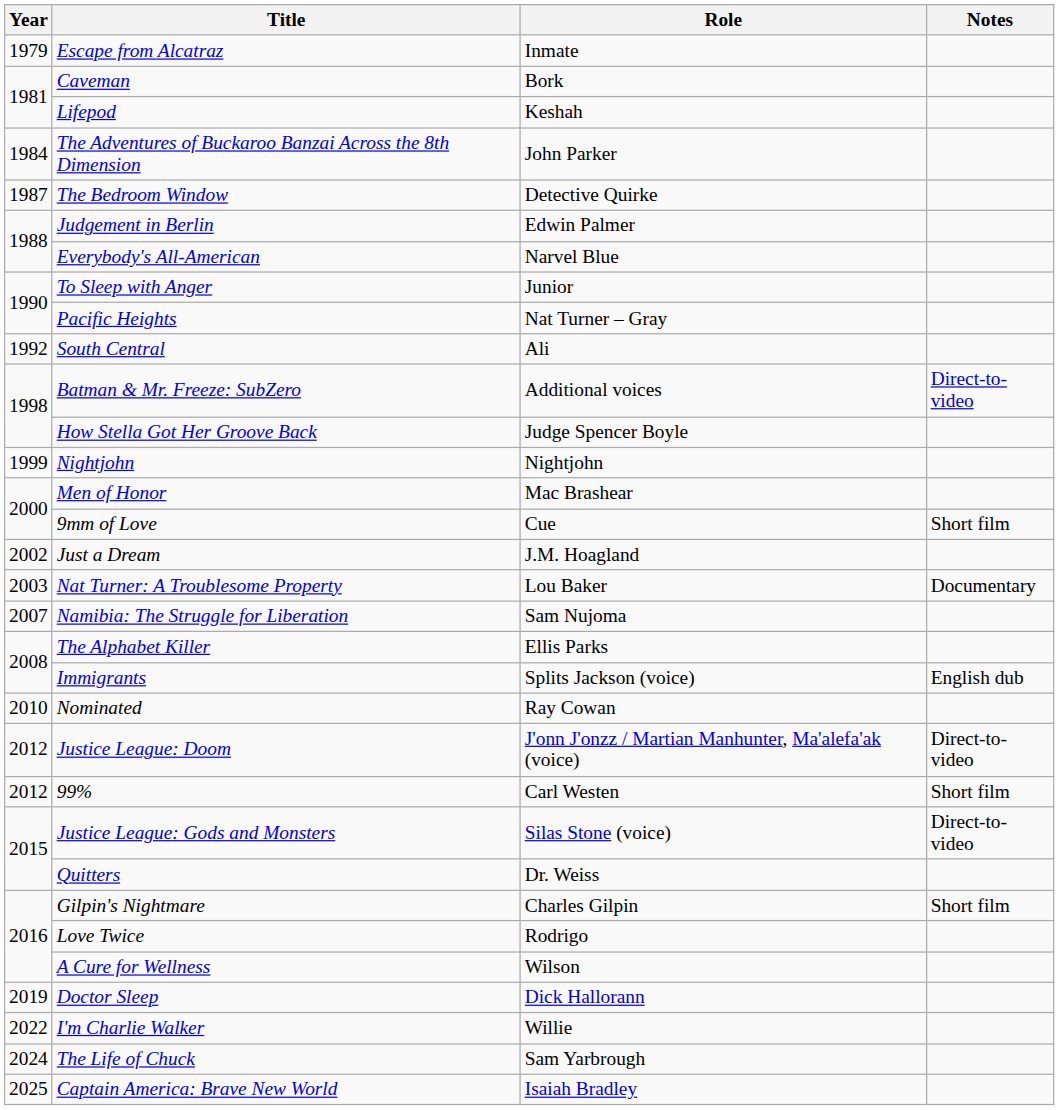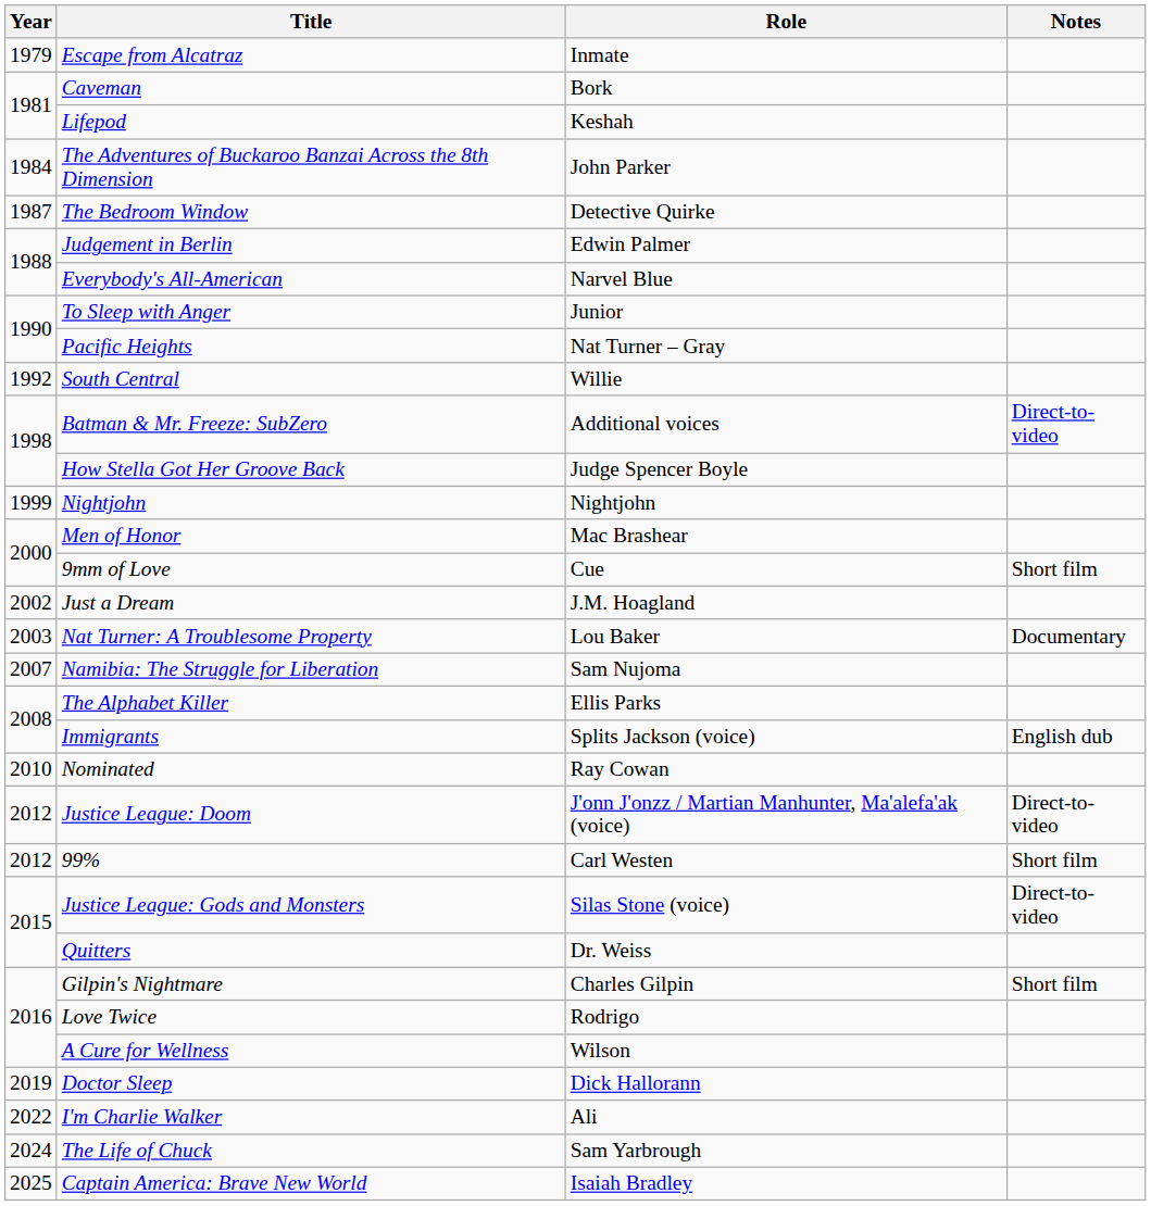 <table class="wikitable plainrowheaders sortable">
 <tr>
 <th scope="col">Year</th>
 <th scope="col">Title</th>
 <th scope="col">Role</th>
 <th scope="col" class="unsortable">Notes</th>
 </tr>
 <tr>
 <td>1979</td>
 <td><a href='#'><em>Escape from Alcatraz</em></a></td>
 <td>Inmate</td>
 <td></td>
 </tr>
 <tr>
 <td rowspan="2">1981</td>
 <td><a href='#'><em>Caveman</em></a></td>
 <td>Bork</td>
 <td></td>
 </tr>
 <tr>
 <td><a href='#'><em>Lifepod</em></a></td>
 <td>Keshah</td>
 <td></td>
 </tr>
 <tr>
 <td>1984</td>
 <td><em><a href='#'>The Adventures of Buckaroo Banzai Across the 8th Dimension</a></em></td>
 <td>John Parker</td>
 <td></td>
 </tr>
 <tr>
 <td>1987</td>
 <td><a href='#'><em>The Bedroom Window</em></a></td>
 <td>Detective Quirke</td>
 <td></td>
 </tr>
 <tr>
 <td rowspan="2">1988</td>
 <td><a href='#'><em>Judgement in Berlin</em></a></td>
 <td>Edwin Palmer</td>
 <td></td>
 </tr>
 <tr>
 <td><a href='#'><em>Everybody's All-American</em></a></td>
 <td>Narvel Blue</td>
 <td></td>
 </tr>
 <tr>
 <td rowspan="2">1990</td>
 <td><em><a href='#'>To Sleep with Anger</a></em></td>
 <td>Junior</td>
 <td></td>
 </tr>
 <tr>
 <td><a href='#'><em>Pacific Heights</em></a></td>
 <td>Nat Turner – Gray</td>
 <td></td>
 </tr>
 <tr>
 <td>1992</td>
 <td><a href='#'><em>South Central</em></a></td>
-<td>Ali</td>
+<td>Willie</td>
 <td></td>
 </tr>
 <tr>
 <td rowspan="2">1998</td>
 <td><em><a href='#'>Batman & Mr. Freeze: SubZero</a></em></td>
 <td>Additional voices</td>
 <td><a href='#'>Direct-to-video</a></td>
 </tr>
 <tr>
 <td><em><a href='#'>How Stella Got Her Groove Back</a></em></td>
 <td>Judge Spencer Boyle</td>
 <td></td>
 </tr>
 <tr>
 <td>1999</td>
 <td><em><a href='#'>Nightjohn</a></em></td>
 <td>Nightjohn</td>
 <td></td>
 </tr>
 <tr>
 <td rowspan="2">2000</td>
 <td><em><a href='#'>Men of Honor</a></em></td>
 <td>Mac Brashear</td>
 <td></td>
 </tr>
 <tr>
 <td><em>9mm of Love</em></td>
 <td>Cue</td>
 <td>Short film</td>
 </tr>
 <tr>
 <td>2002</td>
 <td><em>Just a Dream</em></td>
 <td>J.M. Hoagland</td>
 <td></td>
 </tr>
 <tr>
 <td>2003</td>
 <td><em><a href='#'>Nat Turner: A Troublesome Property</a></em></td>
 <td>Lou Baker</td>
 <td>Documentary</td>
 </tr>
 <tr>
 <td>2007</td>
 <td><em><a href='#'>Namibia: The Struggle for Liberation</a></em></td>
 <td>Sam Nujoma</td>
 <td></td>
 </tr>
 <tr>
 <td rowspan="2">2008</td>
 <td><em><a href='#'>The Alphabet Killer</a></em></td>
 <td>Ellis Parks</td>
 <td></td>
 </tr>
 <tr>
 <td><a href='#'><em>Immigrants</em></a></td>
 <td>Splits Jackson (voice)</td>
 <td>English dub</td>
 </tr>
 <tr>
 <td>2010</td>
 <td><em>Nominated</em></td>
 <td>Ray Cowan</td>
 <td></td>
 </tr>
 <tr>
 <td>2012</td>
 <td><em><a href='#'>Justice League: Doom</a></em></td>
 <td><a href='#'>J'onn J'onzz / Martian Manhunter</a>, <a href='#'>Ma'alefa'ak</a> (voice)</td>
 <td>Direct-to-video</td>
 </tr>
 <tr>
 <td>2012</td>
 <td><em>99%</em></td>
 <td>Carl Westen</td>
 <td>Short film</td>
 </tr>
 <tr>
 <td rowspan="2">2015</td>
 <td><em><a href='#'>Justice League: Gods and Monsters</a></em></td>
 <td><a href='#'>Silas Stone</a> (voice)</td>
 <td>Direct-to-video</td>
 </tr>
 <tr>
 <td><em><a href='#'>Quitters</a></em></td>
 <td>Dr. Weiss</td>
 <td></td>
 </tr>
 <tr>
 <td rowspan="3">2016</td>
 <td><em>Gilpin's Nightmare</em></td>
 <td>Charles Gilpin</td>
 <td>Short film</td>
 </tr>
 <tr>
 <td><em>Love Twice</em></td>
 <td>Rodrigo</td>
 <td></td>
 </tr>
 <tr>
 <td><em><a href='#'>A Cure for Wellness</a></em></td>
 <td>Wilson</td>
 <td></td>
 </tr>
 <tr>
 <td>2019</td>
 <td><a href='#'><em>Doctor Sleep</em></a></td>
 <td><a href='#'>Dick Hallorann</a></td>
 <td></td>
 </tr>
 <tr>
 <td>2022</td>
 <td><em><a href='#'>I'm Charlie Walker</a></em></td>
-<td>Willie</td>
+<td>Ali</td>
 <td></td>
 </tr>
 <tr>
 <td>2024</td>
 <td><em><a href='#'>The Life of Chuck</a></em></td>
 <td>Sam Yarbrough</td>
 <td></td>
 </tr>
 <tr>
 <td>2025</td>
 <td><em><a href='#'>Captain America: Brave New World</a></em></td>
 <td><a href='#'>Isaiah Bradley</a></td>
 <td></td>
 </tr>
 </table>
